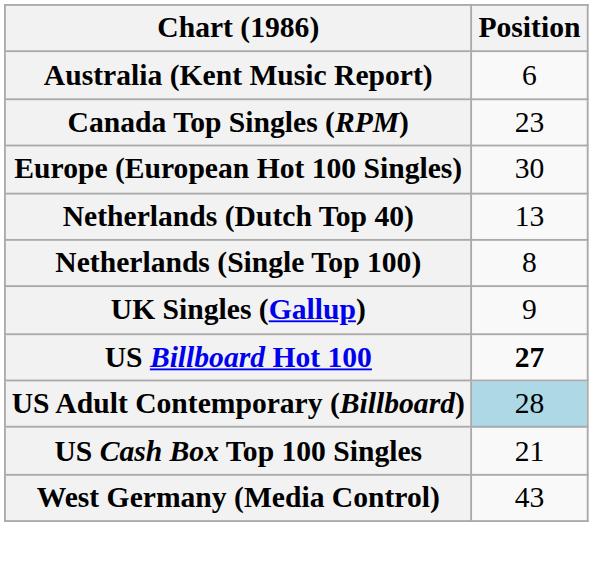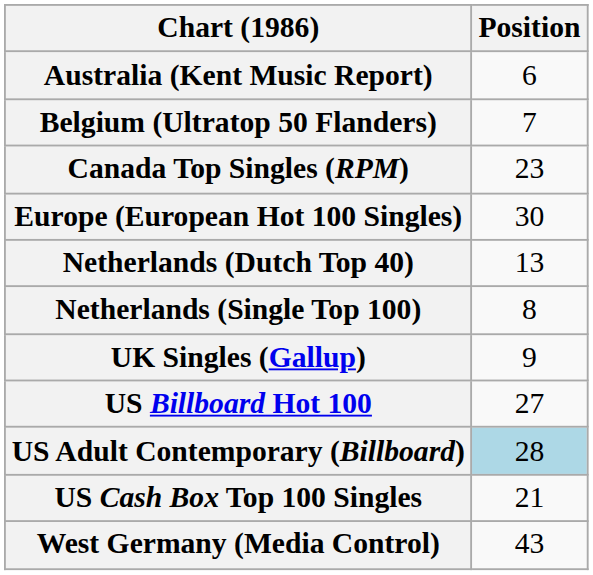 <table class="wikitable sortable plainrowheaders" style="text-align:center">
 <tr>
 <th scope="col">Chart (1986)</th>
 <th scope="col">Position</th>
 </tr>
 <tr>
 <th scope="row">Australia (Kent Music Report)</th>
 <td>6</td>
+</tr>
+<tr>
+<th scope="row">Belgium (Ultratop 50 Flanders)</th>
+<td>7</td>
 </tr>
 <tr>
 <th scope="row">Canada Top Singles (<em>RPM</em>)</th>
 <td>23</td>
 </tr>
 <tr>
 <th scope="row">Europe (European Hot 100 Singles)</th>
 <td>30</td>
 </tr>
 <tr>
 <th scope="row">Netherlands (Dutch Top 40)</th>
 <td>13</td>
 </tr>
 <tr>
 <th scope="row">Netherlands (Single Top 100)</th>
 <td>8</td>
 </tr>
 <tr>
 <th scope="row">UK Singles (<a href='#'>Gallup</a>)</th>
 <td>9</td>
 </tr>
 <tr>
 <th scope="row">US <a href='#'><em>Billboard</em> Hot 100</a></th>
-<td><strong>27</strong></td>
+<td>27</td>
 </tr>
 <tr>
 <th scope="row">US Adult Contemporary (<em>Billboard</em>)</th>
 <td style="background: lightblue;">28</td>
 </tr>
 <tr>
 <th scope="row">US <em>Cash Box</em> Top 100 Singles</th>
 <td>21</td>
 </tr>
 <tr>
 <th scope="row">West Germany (Media Control)</th>
 <td>43</td>
 </tr>
 </table>
